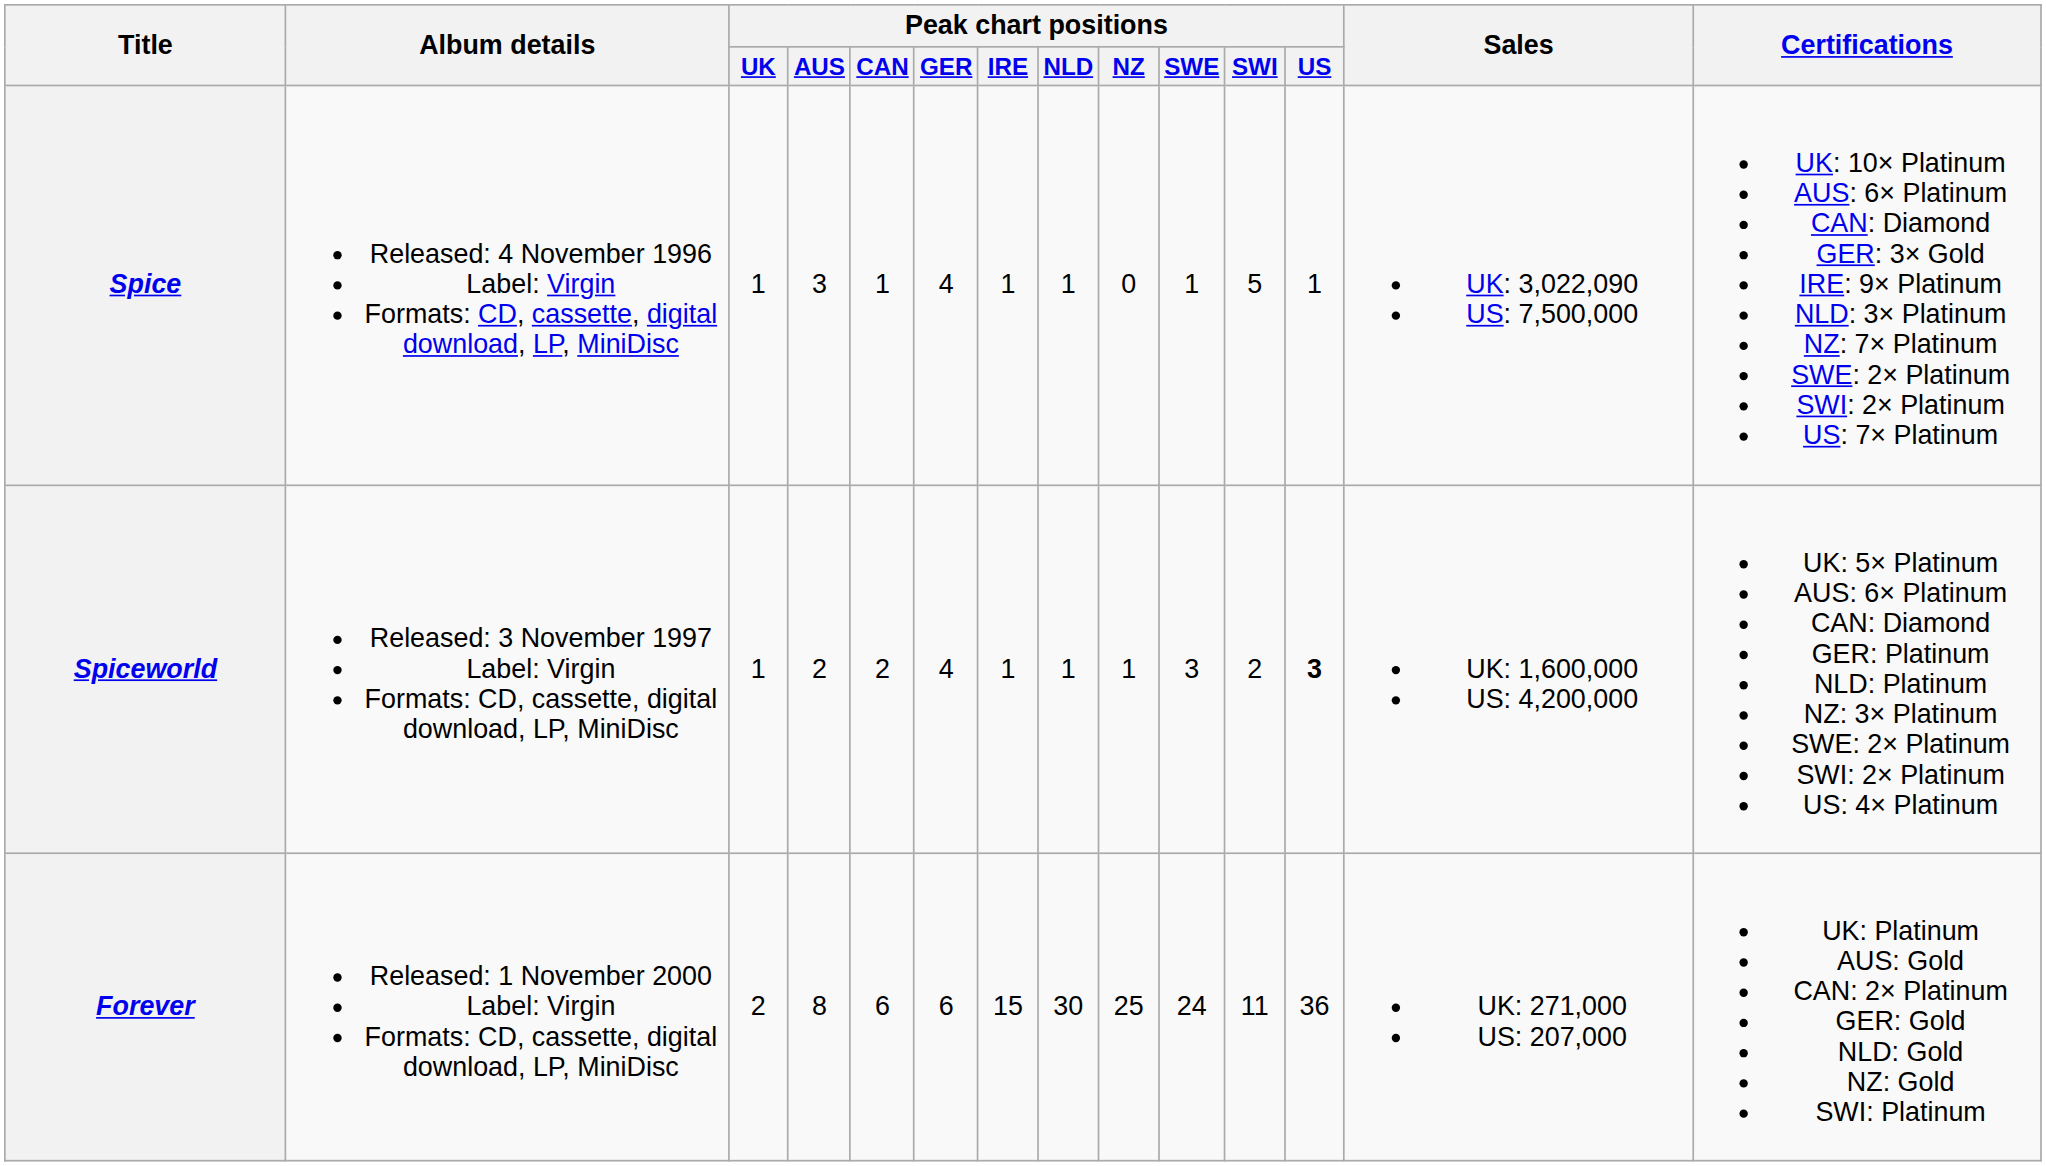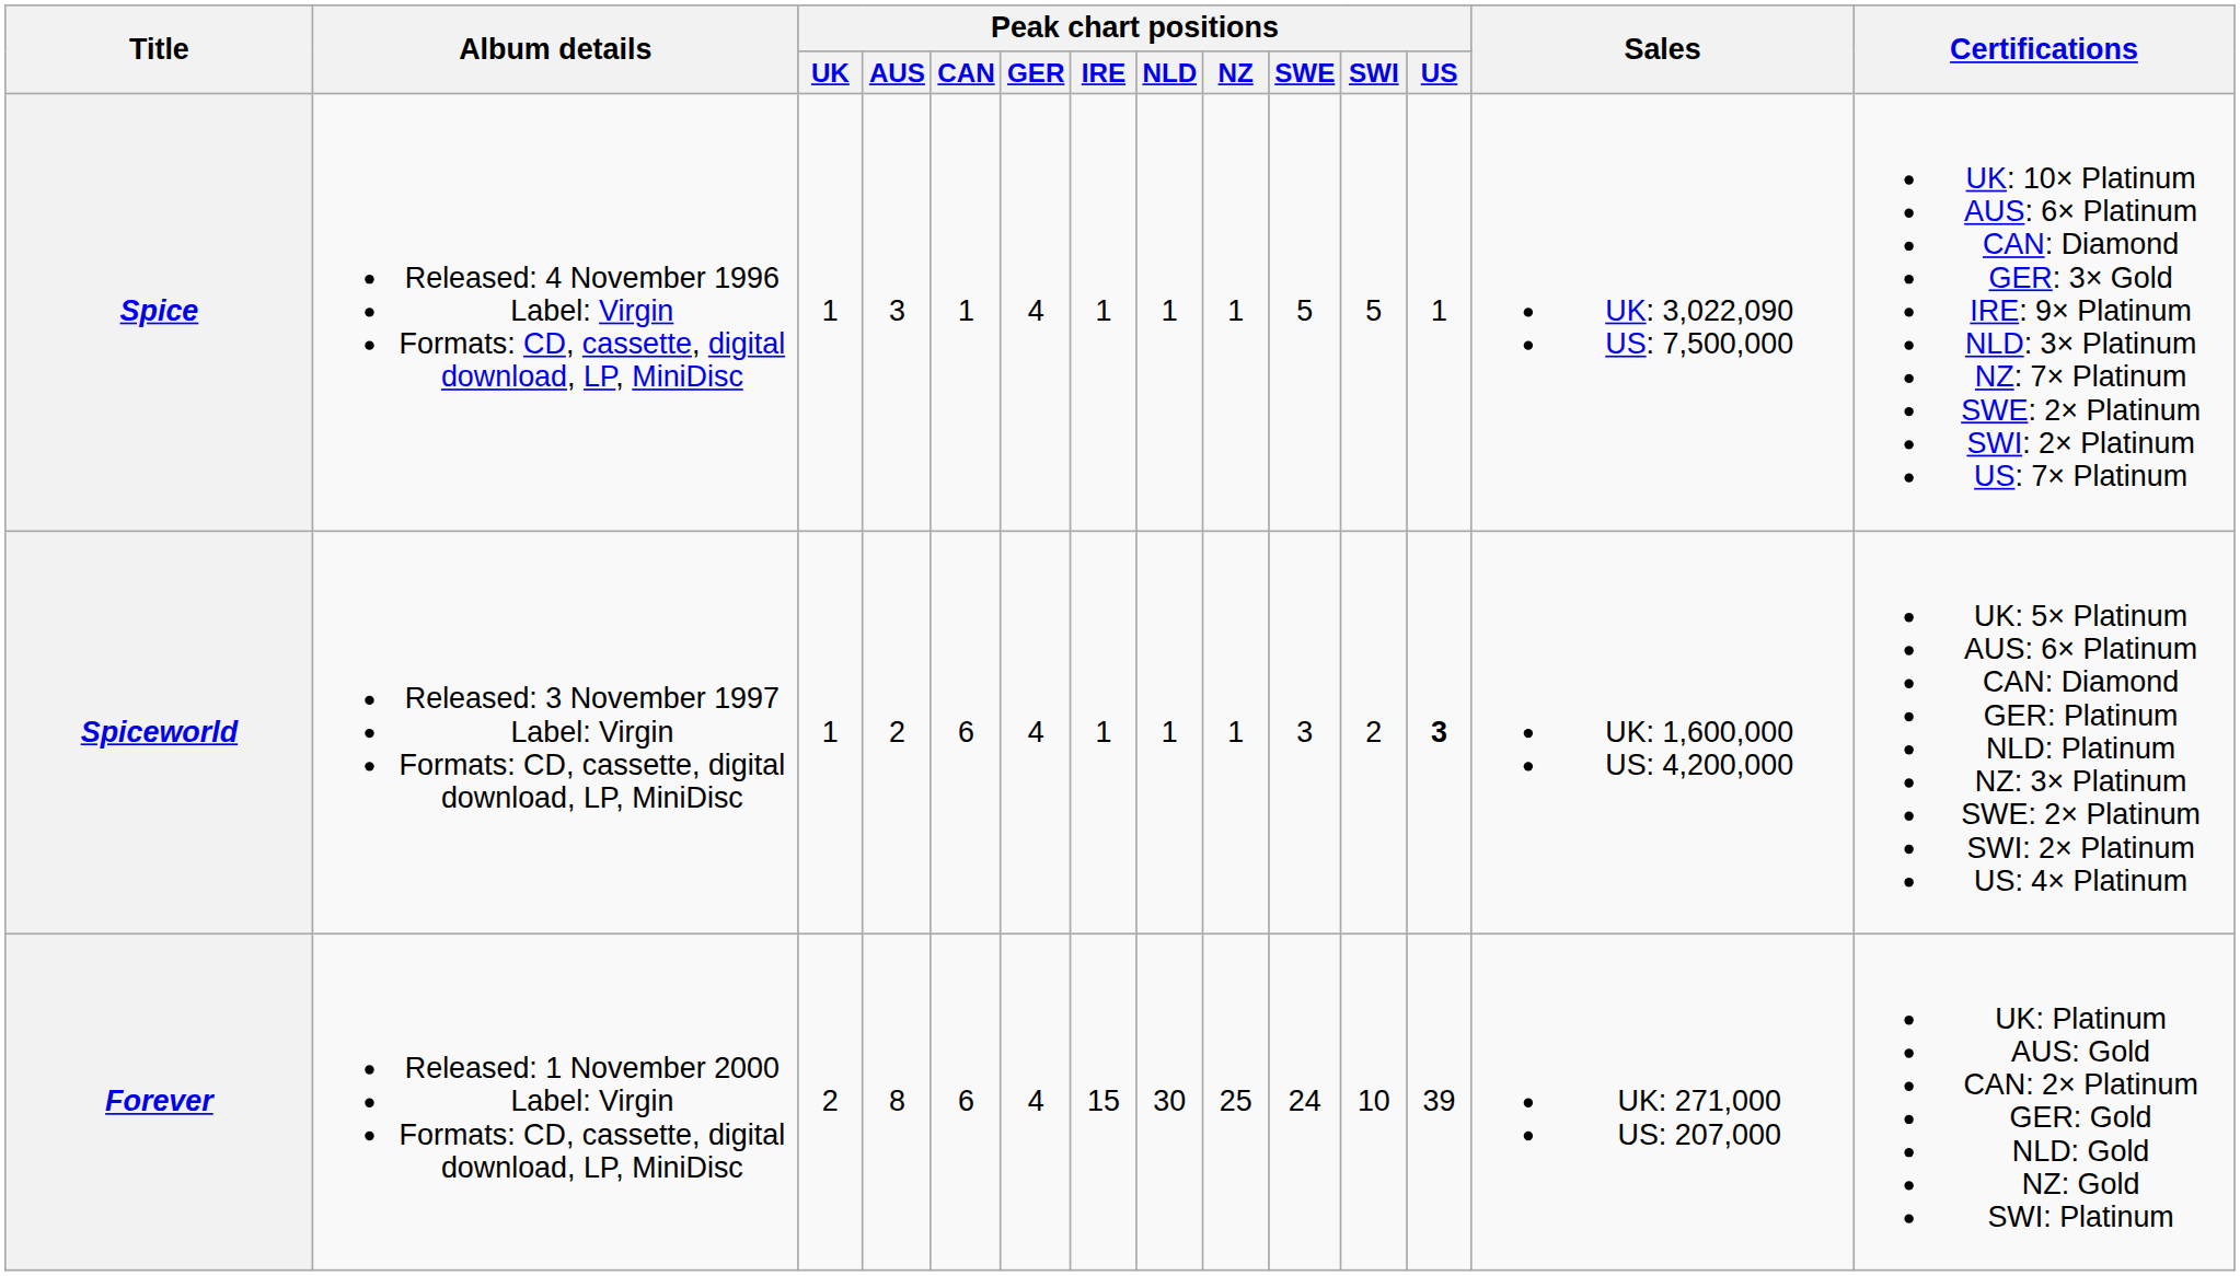 <table class="wikitable plainrowheaders" style="text-align:center;">
 <tr>
 <th scope="col" rowspan="2" style="width:10em;">Title</th>
 <th scope="col" rowspan="2" style="width:16em;">Album details</th>
 <th scope="col" colspan="10">Peak chart positions</th>
 <th scope="col" rowspan="2" style="width:12.5em;">Sales</th>
 <th scope="col" rowspan="2" style="width:12.5em;"><a href='#'>Certifications</a></th>
 </tr>
 <tr>
 <th scope="col" style="width:2em;font-size:90%;"><a href='#'>UK</a><br></th>
 <th scope="col" style="width:2em;font-size:90%;"><a href='#'>AUS</a><br></th>
 <th scope="col" style="width:2em;font-size:90%;"><a href='#'>CAN</a><br></th>
 <th scope="col" style="width:2em;font-size:90%;"><a href='#'>GER</a><br></th>
 <th scope="col" style="width:2em;font-size:90%;"><a href='#'>IRE</a><br></th>
 <th scope="col" style="width:2em;font-size:90%;"><a href='#'>NLD</a><br></th>
 <th scope="col" style="width:2em;font-size:90%;"><a href='#'>NZ</a><br></th>
 <th scope="col" style="width:2em;font-size:90%;"><a href='#'>SWE</a><br></th>
 <th scope="col" style="width:2em;font-size:90%;"><a href='#'>SWI</a><br></th>
 <th scope="col" style="width:2em;font-size:90%;"><a href='#'>US</a><br></th>
 </tr>
 <tr>
 <th scope="row"><em><a href='#'>Spice</a></em></th>
 <td><br><ul><li>Released: 4 November 1996</li><li>Label: <a href='#'>Virgin</a></li><li>Formats: <a href='#'>CD</a>, <a href='#'>cassette</a>, <a href='#'>digital download</a>, <a href='#'>LP</a>, <a href='#'>MiniDisc</a></li></ul></td>
 <td>1</td>
 <td>3</td>
 <td>1</td>
 <td>4</td>
 <td>1</td>
 <td>1</td>
-<td>0</td>
 <td>1</td>
+<td>5</td>
 <td>5</td>
 <td>1</td>
 <td><br><ul><li><a href='#'>UK</a>: 3,022,090</li><li><a href='#'>US</a>: 7,500,000</li></ul></td>
 <td><br><ul><li><a href='#'>UK</a>: 10× Platinum</li><li><a href='#'>AUS</a>: 6× Platinum</li><li><a href='#'>CAN</a>: Diamond</li><li><a href='#'>GER</a>: 3× Gold</li><li><a href='#'>IRE</a>: 9× Platinum</li><li><a href='#'>NLD</a>: 3× Platinum</li><li><a href='#'>NZ</a>: 7× Platinum</li><li><a href='#'>SWE</a>: 2× Platinum</li><li><a href='#'>SWI</a>: 2× Platinum</li><li><a href='#'>US</a>: 7× Platinum</li></ul></td>
 </tr>
 <tr>
 <th scope="row"><em><a href='#'>Spiceworld</a></em></th>
 <td><br><ul><li>Released: 3 November 1997</li><li>Label: Virgin</li><li>Formats: CD, cassette, digital download, LP, MiniDisc</li></ul></td>
 <td>1</td>
 <td>2</td>
-<td>2</td>
+<td>6</td>
 <td>4</td>
 <td>1</td>
 <td>1</td>
 <td>1</td>
 <td>3</td>
 <td>2</td>
 <td><strong>3</strong></td>
 <td><br><ul><li>UK: 1,600,000</li><li>US: 4,200,000</li></ul></td>
 <td><br><ul><li>UK: 5× Platinum</li><li>AUS: 6× Platinum</li><li>CAN: Diamond</li><li>GER: Platinum</li><li>NLD: Platinum</li><li>NZ: 3× Platinum</li><li>SWE: 2× Platinum</li><li>SWI: 2× Platinum</li><li>US: 4× Platinum</li></ul></td>
 </tr>
 <tr>
 <th scope="row"><em><a href='#'>Forever</a></em></th>
 <td><br><ul><li>Released: 1 November 2000</li><li>Label: Virgin</li><li>Formats: CD, cassette, digital download, LP, MiniDisc</li></ul></td>
 <td>2</td>
 <td>8</td>
 <td>6</td>
-<td>6</td>
+<td>4</td>
 <td>15</td>
 <td>30</td>
 <td>25</td>
 <td>24</td>
-<td>11</td>
-<td>36</td>
+<td>10</td>
+<td>39</td>
 <td><br><ul><li>UK: 271,000</li><li>US: 207,000</li></ul></td>
 <td><br><ul><li>UK: Platinum</li><li>AUS: Gold</li><li>CAN: 2× Platinum</li><li>GER: Gold</li><li>NLD: Gold</li><li>NZ: Gold</li><li>SWI: Platinum</li></ul></td>
 </tr>
 </table>
